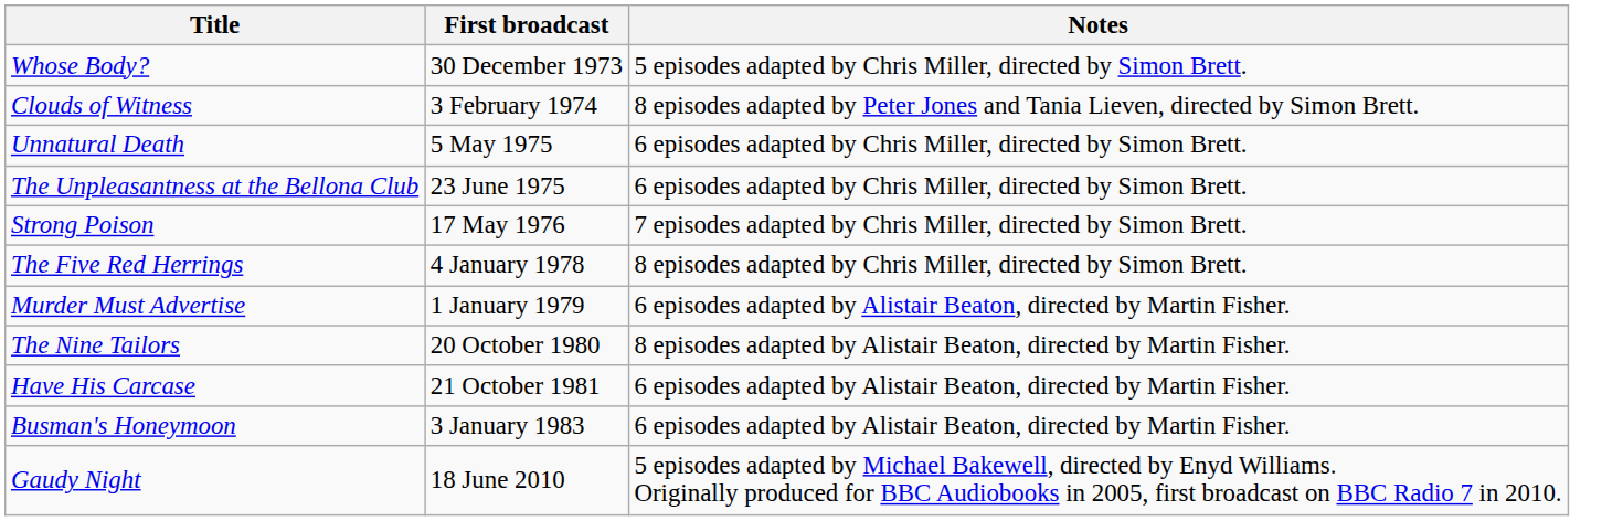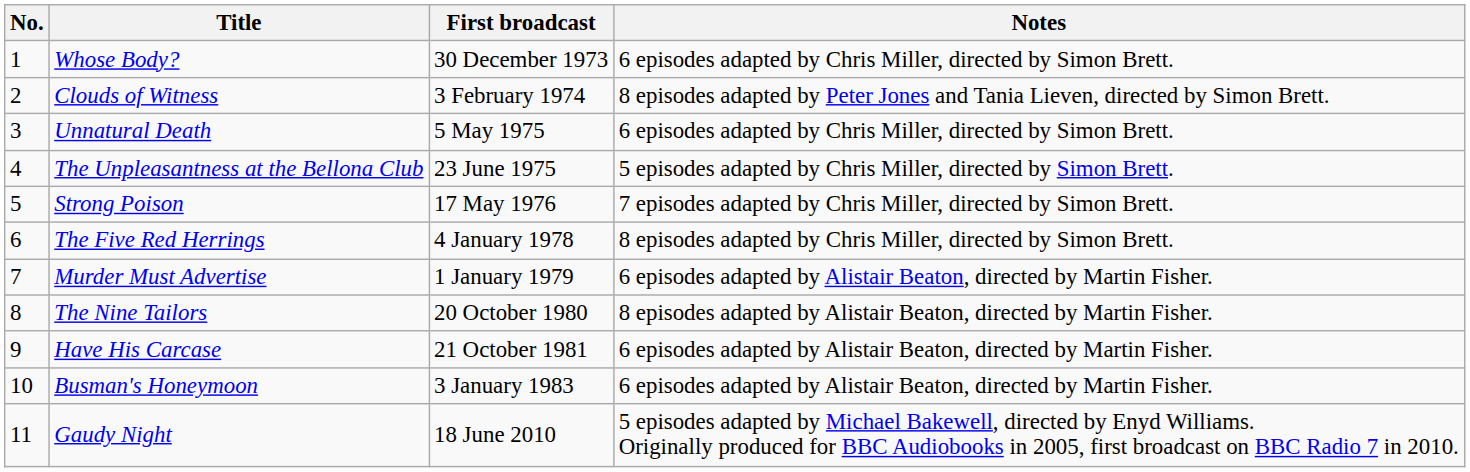 <table class="wikitable sortable">
 <tr>
+<th><strong>No.</strong></th>
 <th><strong>Title</strong></th>
 <th><strong>First broadcast</strong></th>
 <th><strong>Notes</strong></th>
 </tr>
 <tr>
+<td>1</td>
 <td><em><a href='#'>Whose Body?</a></em></td>
 <td>30 December 1973</td>
-<td>5 episodes adapted by Chris Miller, directed by <a href='#'>Simon Brett</a>.</td>
+<td>6 episodes adapted by Chris Miller, directed by Simon Brett.</td>
 </tr>
 <tr>
+<td>2</td>
 <td><em><a href='#'>Clouds of Witness</a></em></td>
 <td>3 February 1974</td>
 <td>8 episodes adapted by <a href='#'>Peter Jones</a> and Tania Lieven, directed by Simon Brett.</td>
 </tr>
 <tr>
+<td>3</td>
 <td><em><a href='#'>Unnatural Death</a></em></td>
 <td>5 May 1975</td>
 <td>6 episodes adapted by Chris Miller, directed by Simon Brett.</td>
 </tr>
 <tr>
+<td>4</td>
 <td><em><a href='#'>The Unpleasantness at the Bellona Club</a></em></td>
 <td>23 June 1975</td>
-<td>6 episodes adapted by Chris Miller, directed by Simon Brett.</td>
+<td>5 episodes adapted by Chris Miller, directed by <a href='#'>Simon Brett</a>.</td>
 </tr>
 <tr>
+<td>5</td>
 <td><em><a href='#'>Strong Poison</a></em></td>
 <td>17 May 1976</td>
 <td>7 episodes adapted by Chris Miller, directed by Simon Brett.</td>
 </tr>
 <tr>
+<td>6</td>
 <td><em><a href='#'>The Five Red Herrings</a></em></td>
 <td>4 January 1978</td>
 <td>8 episodes adapted by Chris Miller, directed by Simon Brett.</td>
 </tr>
 <tr>
+<td>7</td>
 <td><em><a href='#'>Murder Must Advertise</a></em></td>
 <td>1 January 1979</td>
 <td>6 episodes adapted by <a href='#'>Alistair Beaton</a>, directed by Martin Fisher.</td>
 </tr>
 <tr>
+<td>8</td>
 <td><em><a href='#'>The Nine Tailors</a></em></td>
 <td>20 October 1980</td>
 <td>8 episodes adapted by Alistair Beaton, directed by Martin Fisher.</td>
 </tr>
 <tr>
+<td>9</td>
 <td><em><a href='#'>Have His Carcase</a></em></td>
 <td>21 October 1981</td>
 <td>6 episodes adapted by Alistair Beaton, directed by Martin Fisher.</td>
 </tr>
 <tr>
+<td>10</td>
 <td><em><a href='#'>Busman's Honeymoon</a></em></td>
 <td>3 January 1983</td>
 <td>6 episodes adapted by Alistair Beaton, directed by Martin Fisher.</td>
 </tr>
 <tr>
+<td>11</td>
 <td><em><a href='#'>Gaudy Night</a></em></td>
 <td>18 June 2010</td>
 <td>5 episodes adapted by <a href='#'>Michael Bakewell</a>, directed by Enyd Williams.<br>Originally produced for <a href='#'>BBC Audiobooks</a> in 2005, first broadcast on <a href='#'>BBC Radio 7</a> in 2010.</td>
 </tr>
 </table>
